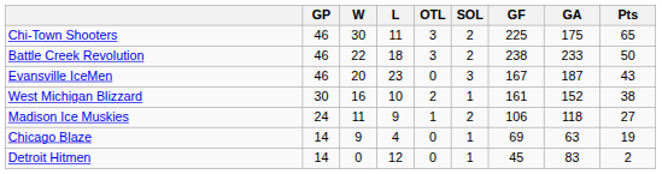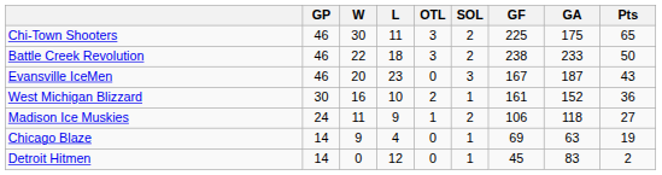 <table class="wikitable">
 <tr>
 <th width="40%" bgcolor="#e0e0e0"></th>
 <th width="5%" bgcolor="#e0e0e0">GP</th>
 <th width="5%" bgcolor="#e0e0e0">W</th>
 <th width="5%" bgcolor="#e0e0e0">L</th>
 <th width="5%" bgcolor="#e0e0e0">OTL</th>
 <th width="5%" bgcolor="#e0e0e0">SOL</th>
 <th width="7.5%" bgcolor="#e0e0e0">GF</th>
 <th width="7.5%" bgcolor="#e0e0e0">GA</th>
 <th width="7.5%" bgcolor="#e0e0e0">Pts</th>
 </tr>
 <tr align="center">
 <td align="left"><a href='#'>Chi-Town Shooters</a></td>
 <td>46</td>
 <td>30</td>
 <td>11</td>
 <td>3</td>
 <td>2</td>
 <td>225</td>
 <td>175</td>
 <td>65</td>
 </tr>
 <tr align="center">
 <td align="left"><a href='#'>Battle Creek Revolution</a></td>
 <td>46</td>
 <td>22</td>
 <td>18</td>
 <td>3</td>
 <td>2</td>
 <td>238</td>
 <td>233</td>
 <td>50</td>
 </tr>
 <tr align="center">
 <td align="left"><a href='#'>Evansville IceMen</a></td>
 <td>46</td>
 <td>20</td>
 <td>23</td>
 <td>0</td>
 <td>3</td>
 <td>167</td>
 <td>187</td>
 <td>43</td>
 </tr>
 <tr align="center">
 <td align="left"><a href='#'>West Michigan Blizzard</a></td>
 <td>30</td>
 <td>16</td>
 <td>10</td>
 <td>2</td>
 <td>1</td>
 <td>161</td>
 <td>152</td>
-<td>38</td>
+<td>36</td>
 </tr>
 <tr align="center">
 <td align="left"><a href='#'>Madison Ice Muskies</a></td>
 <td>24</td>
 <td>11</td>
 <td>9</td>
 <td>1</td>
 <td>2</td>
 <td>106</td>
 <td>118</td>
 <td>27</td>
 </tr>
 <tr align="center">
 <td align="left"><a href='#'>Chicago Blaze</a></td>
 <td>14</td>
 <td>9</td>
 <td>4</td>
 <td>0</td>
 <td>1</td>
 <td>69</td>
 <td>63</td>
 <td>19</td>
 </tr>
 <tr align="center">
 <td align="left"><a href='#'>Detroit Hitmen</a></td>
 <td>14</td>
 <td>0</td>
 <td>12</td>
 <td>0</td>
 <td>1</td>
 <td>45</td>
 <td>83</td>
 <td>2</td>
 </tr>
 </table>
